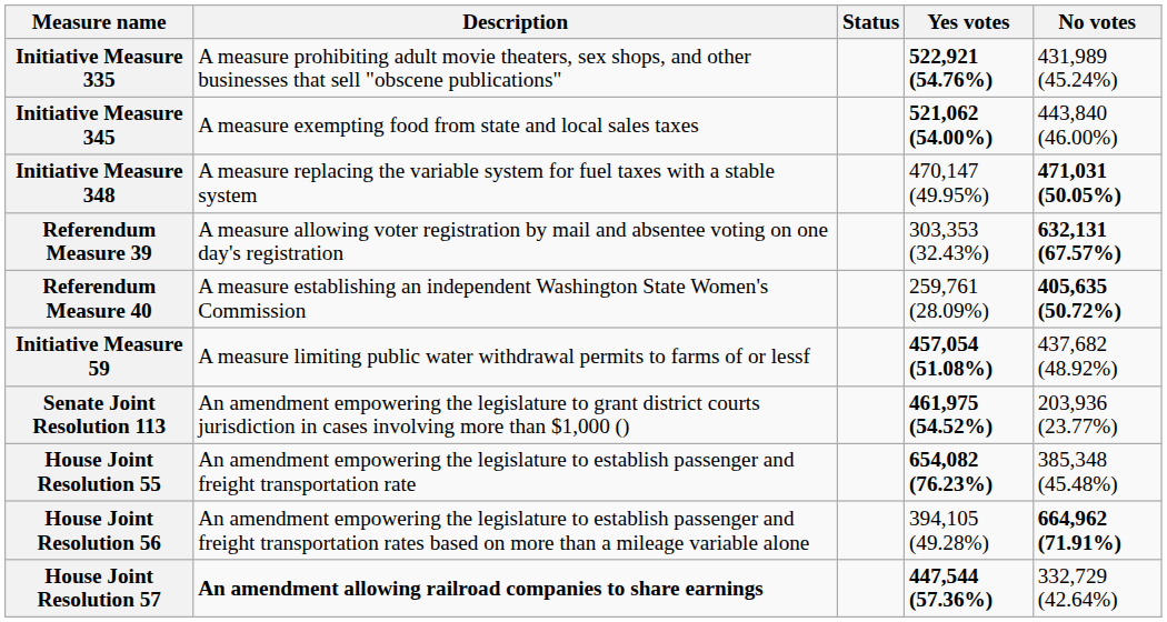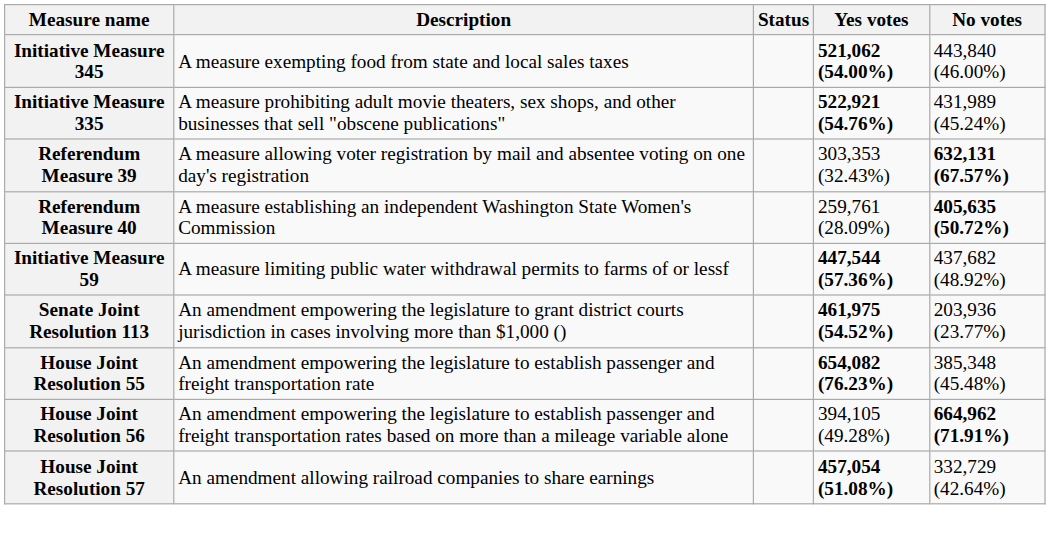 <table class="wikitable sortable plainrowheaders">
 <tr>
 <th scope=col>Measure name</th>
 <th scope=col class=unsortable>Description</th>
 <th scope=col>Status</th>
 <th scope=col>Yes votes</th>
 <th scope=col>No votes</th>
 </tr>
 <tr>
-<th scope=row>Initiative Measure 335</th>
-<td>A measure prohibiting adult movie theaters, sex shops, and other businesses that sell "obscene publications"</td>
-<td></td>
-<td><strong>522,921 (54.76%)</strong></td>
-<td>431,989 (45.24%)</td>
-</tr>
-<tr>
 <th scope=row>Initiative Measure 345</th>
 <td>A measure exempting food from state and local sales taxes</td>
 <td></td>
 <td><strong>521,062 (54.00%)</strong></td>
 <td>443,840 (46.00%)</td>
 </tr>
 <tr>
-<th scope=row>Initiative Measure 348</th>
-<td>A measure replacing the variable system for fuel taxes with a stable system</td>
+<th scope=row>Initiative Measure 335</th>
+<td>A measure prohibiting adult movie theaters, sex shops, and other businesses that sell "obscene publications"</td>
 <td></td>
-<td>470,147 (49.95%)</td>
-<td><strong>471,031 (50.05%)</strong></td>
+<td><strong>522,921 (54.76%)</strong></td>
+<td>431,989 (45.24%)</td>
 </tr>
 <tr>
 <th scope=row>Referendum Measure 39</th>
 <td>A measure allowing voter registration by mail and absentee voting on one day's registration</td>
 <td></td>
 <td>303,353 (32.43%)</td>
 <td><strong>632,131 (67.57%)</strong></td>
 </tr>
 <tr>
 <th scope=row>Referendum Measure 40</th>
 <td>A measure establishing an independent Washington State Women's Commission</td>
 <td></td>
 <td>259,761 (28.09%)</td>
 <td><strong>405,635 (50.72%)</strong></td>
 </tr>
 <tr>
 <th scope=row>Initiative Measure 59</th>
 <td>A measure limiting public water withdrawal permits to farms of  or lessf</td>
 <td></td>
-<td><strong>457,054 (51.08%)</strong></td>
+<td><strong>447,544 (57.36%)</strong></td>
 <td>437,682 (48.92%)</td>
 </tr>
 <tr>
 <th scope=row>Senate Joint Resolution 113</th>
 <td>An amendment empowering the legislature to grant district courts jurisdiction in cases involving more than $1,000 ()</td>
 <td></td>
 <td><strong>461,975 (54.52%)</strong></td>
 <td>203,936 (23.77%)</td>
 </tr>
 <tr>
 <th scope=row>House Joint Resolution 55</th>
 <td>An amendment empowering the legislature to establish passenger and freight transportation rate</td>
 <td></td>
 <td><strong>654,082 (76.23%)</strong></td>
 <td>385,348 (45.48%)</td>
 </tr>
 <tr>
 <th scope=row>House Joint Resolution 56</th>
 <td>An amendment empowering the legislature to establish passenger and freight transportation rates based on more than a mileage variable alone</td>
 <td></td>
 <td>394,105 (49.28%)</td>
 <td><strong>664,962 (71.91%)</strong></td>
 </tr>
 <tr>
 <th scope=row>House Joint Resolution 57</th>
-<td><strong>An amendment allowing railroad companies to share earnings</strong></td>
+<td>An amendment allowing railroad companies to share earnings</td>
 <td></td>
-<td><strong>447,544 (57.36%)</strong></td>
+<td><strong>457,054 (51.08%)</strong></td>
 <td>332,729 (42.64%)</td>
 </tr>
 </table>
